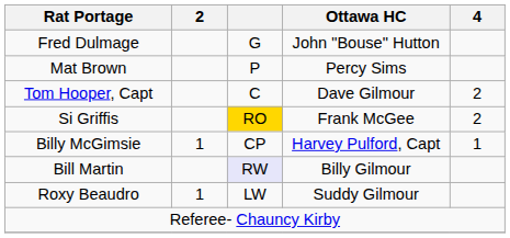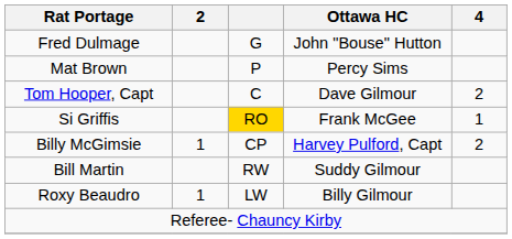 <table class="wikitable" style="text-align:center;">
 <tr>
 <th style="width:10em">Rat Portage</th>
 <th style="width:3em">2</th>
 <th style="width:3em"></th>
 <th style="width:10em">Ottawa HC</th>
 <th style="width:3em">4</th>
 </tr>
 <tr>
 <td>Fred Dulmage</td>
 <td></td>
 <td>G</td>
 <td>John "Bouse" Hutton</td>
 <td></td>
 </tr>
 <tr>
 <td>Mat Brown</td>
 <td></td>
 <td>P</td>
 <td>Percy Sims</td>
 <td></td>
 </tr>
 <tr>
 <td><a href='#'>Tom Hooper</a>, Capt</td>
 <td></td>
 <td>C</td>
 <td>Dave Gilmour</td>
 <td>2</td>
 </tr>
 <tr>
 <td>Si Griffis</td>
 <td></td>
 <td style="background: gold;">RO</td>
 <td>Frank McGee</td>
-<td>2</td>
+<td>1</td>
 </tr>
 <tr>
 <td>Billy McGimsie</td>
 <td>1</td>
 <td>CP</td>
 <td><a href='#'>Harvey Pulford</a>, Capt</td>
-<td>1</td>
+<td>2</td>
 </tr>
 <tr>
 <td>Bill Martin</td>
 <td></td>
-<td style="background: lavender;">RW</td>
-<td>Billy Gilmour</td>
+<td>RW</td>
+<td>Suddy Gilmour</td>
 <td></td>
 </tr>
 <tr>
 <td>Roxy Beaudro</td>
 <td>1</td>
 <td>LW</td>
-<td>Suddy Gilmour</td>
+<td>Billy Gilmour</td>
 <td></td>
 </tr>
 <tr>
 <td colspan="5">Referee- <a href='#'>Chauncy Kirby</a></td>
 </tr>
 <tr>
 </tr>
 </table>
